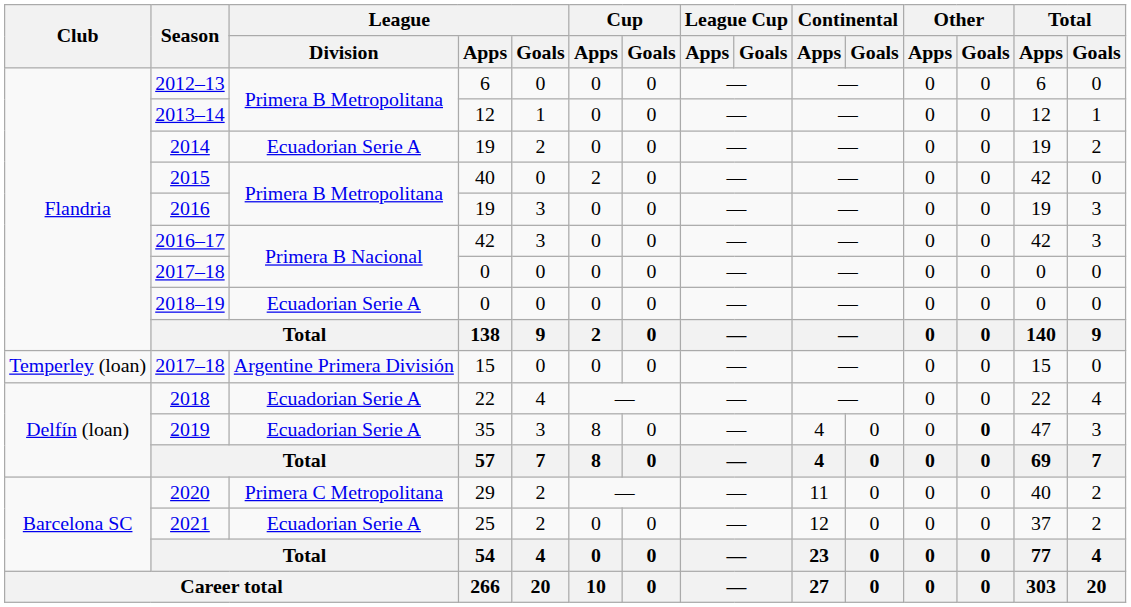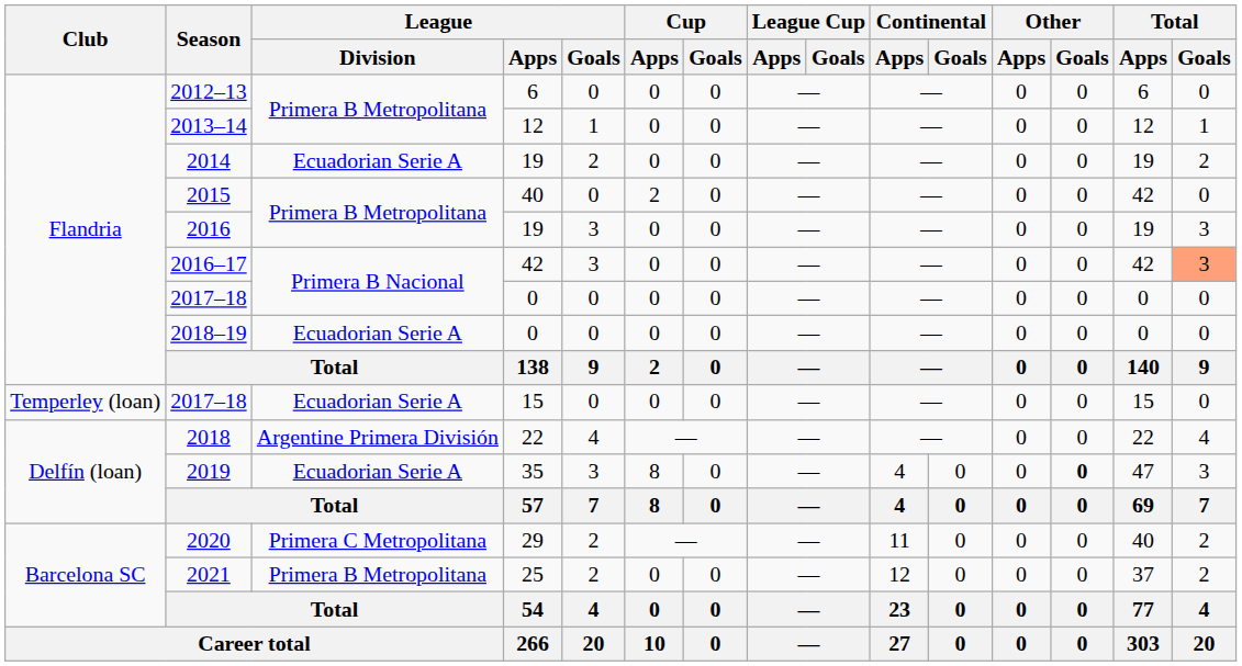 <table class="wikitable" style="text-align:center">
 <tr>
 <th rowspan="2">Club</th>
 <th rowspan="2">Season</th>
 <th colspan="3">League</th>
 <th colspan="2">Cup</th>
 <th colspan="2">League Cup</th>
 <th colspan="2">Continental</th>
 <th colspan="2">Other</th>
 <th colspan="2">Total</th>
 </tr>
 <tr>
 <th>Division</th>
 <th>Apps</th>
 <th>Goals</th>
 <th>Apps</th>
 <th>Goals</th>
 <th>Apps</th>
 <th>Goals</th>
 <th>Apps</th>
 <th>Goals</th>
 <th>Apps</th>
 <th>Goals</th>
 <th>Apps</th>
 <th>Goals</th>
 </tr>
 <tr>
 <td rowspan="9"><a href='#'>Flandria</a></td>
 <td><a href='#'>2012–13</a></td>
 <td rowspan="2"><a href='#'>Primera B Metropolitana</a></td>
 <td>6</td>
 <td>0</td>
 <td>0</td>
 <td>0</td>
 <td colspan="2">—</td>
 <td colspan="2">—</td>
 <td>0</td>
 <td>0</td>
 <td>6</td>
 <td>0</td>
 </tr>
 <tr>
 <td><a href='#'>2013–14</a></td>
 <td>12</td>
 <td>1</td>
 <td>0</td>
 <td>0</td>
 <td colspan="2">—</td>
 <td colspan="2">—</td>
 <td>0</td>
 <td>0</td>
 <td>12</td>
 <td>1</td>
 </tr>
 <tr>
 <td><a href='#'>2014</a></td>
 <td rowspan="1"><a href='#'>Ecuadorian Serie A</a></td>
 <td>19</td>
 <td>2</td>
 <td>0</td>
 <td>0</td>
 <td colspan="2">—</td>
 <td colspan="2">—</td>
 <td>0</td>
 <td>0</td>
 <td>19</td>
 <td>2</td>
 </tr>
 <tr>
 <td><a href='#'>2015</a></td>
 <td rowspan="2"><a href='#'>Primera B Metropolitana</a></td>
 <td>40</td>
 <td>0</td>
 <td>2</td>
 <td>0</td>
 <td colspan="2">—</td>
 <td colspan="2">—</td>
 <td>0</td>
 <td>0</td>
 <td>42</td>
 <td>0</td>
 </tr>
 <tr>
 <td><a href='#'>2016</a></td>
 <td>19</td>
 <td>3</td>
 <td>0</td>
 <td>0</td>
 <td colspan="2">—</td>
 <td colspan="2">—</td>
 <td>0</td>
 <td>0</td>
 <td>19</td>
 <td>3</td>
 </tr>
 <tr>
 <td><a href='#'>2016–17</a></td>
 <td rowspan="2"><a href='#'>Primera B Nacional</a></td>
 <td>42</td>
 <td>3</td>
 <td>0</td>
 <td>0</td>
 <td colspan="2">—</td>
 <td colspan="2">—</td>
 <td>0</td>
 <td>0</td>
 <td>42</td>
-<td>3</td>
+<td style="background: lightsalmon;">3</td>
 </tr>
 <tr>
 <td><a href='#'>2017–18</a></td>
 <td>0</td>
 <td>0</td>
 <td>0</td>
 <td>0</td>
 <td colspan="2">—</td>
 <td colspan="2">—</td>
 <td>0</td>
 <td>0</td>
 <td>0</td>
 <td>0</td>
 </tr>
 <tr>
 <td><a href='#'>2018–19</a></td>
 <td rowspan="1"><a href='#'>Ecuadorian Serie A</a></td>
 <td>0</td>
 <td>0</td>
 <td>0</td>
 <td>0</td>
 <td colspan="2">—</td>
 <td colspan="2">—</td>
 <td>0</td>
 <td>0</td>
 <td>0</td>
 <td>0</td>
 </tr>
 <tr>
 <th colspan="2">Total</th>
 <th>138</th>
 <th>9</th>
 <th>2</th>
 <th>0</th>
 <th colspan="2">—</th>
 <th colspan="2">—</th>
 <th>0</th>
 <th>0</th>
 <th>140</th>
 <th>9</th>
 </tr>
 <tr>
 <td rowspan="1"><a href='#'>Temperley</a> (loan)</td>
 <td><a href='#'>2017–18</a></td>
-<td rowspan="1"><a href='#'>Argentine Primera División</a></td>
+<td rowspan="1"><a href='#'>Ecuadorian Serie A</a></td>
 <td>15</td>
 <td>0</td>
 <td>0</td>
 <td>0</td>
 <td colspan="2">—</td>
 <td colspan="2">—</td>
 <td>0</td>
 <td>0</td>
 <td>15</td>
 <td>0</td>
 </tr>
 <tr>
 <td rowspan="3"><a href='#'>Delfín</a> (loan)</td>
 <td><a href='#'>2018</a></td>
-<td rowspan="1"><a href='#'>Ecuadorian Serie A</a></td>
+<td rowspan="1"><a href='#'>Argentine Primera División</a></td>
 <td>22</td>
 <td>4</td>
 <td colspan="2">—</td>
 <td colspan="2">—</td>
 <td colspan="2">—</td>
 <td>0</td>
 <td>0</td>
 <td>22</td>
 <td>4</td>
 </tr>
 <tr>
 <td><a href='#'>2019</a></td>
 <td rowspan="1"><a href='#'>Ecuadorian Serie A</a></td>
 <td>35</td>
 <td>3</td>
 <td>8</td>
 <td>0</td>
 <td colspan="2">—</td>
 <td>4</td>
 <td>0</td>
 <td>0</td>
 <td><strong>0</strong></td>
 <td>47</td>
 <td>3</td>
 </tr>
 <tr>
 <th colspan="2">Total</th>
 <th>57</th>
 <th>7</th>
 <th>8</th>
 <th>0</th>
 <th colspan="2">—</th>
 <th>4</th>
 <th>0</th>
 <th>0</th>
 <th>0</th>
 <th>69</th>
 <th>7</th>
 </tr>
 <tr>
 <td rowspan="3"><a href='#'>Barcelona SC</a></td>
 <td><a href='#'>2020</a></td>
 <td rowspan="1"><a href='#'>Primera C Metropolitana</a></td>
 <td>29</td>
 <td>2</td>
 <td colspan="2">—</td>
 <td colspan="2">—</td>
 <td>11</td>
 <td>0</td>
 <td>0</td>
 <td>0</td>
 <td>40</td>
 <td>2</td>
 </tr>
 <tr>
 <td><a href='#'>2021</a></td>
-<td rowspan="1"><a href='#'>Ecuadorian Serie A</a></td>
+<td rowspan="1"><a href='#'>Primera B Metropolitana</a></td>
 <td>25</td>
 <td>2</td>
 <td>0</td>
 <td>0</td>
 <td colspan="2">—</td>
 <td>12</td>
 <td>0</td>
 <td>0</td>
 <td>0</td>
 <td>37</td>
 <td>2</td>
 </tr>
 <tr>
 <th colspan="2">Total</th>
 <th>54</th>
 <th>4</th>
 <th>0</th>
 <th>0</th>
 <th colspan="2">—</th>
 <th>23</th>
 <th>0</th>
 <th>0</th>
 <th>0</th>
 <th>77</th>
 <th>4</th>
 </tr>
 <tr>
 <th colspan="3">Career total</th>
 <th>266</th>
 <th>20</th>
 <th>10</th>
 <th>0</th>
 <th colspan="2">—</th>
 <th>27</th>
 <th>0</th>
 <th>0</th>
 <th>0</th>
 <th>303</th>
 <th>20</th>
 </tr>
 </table>
